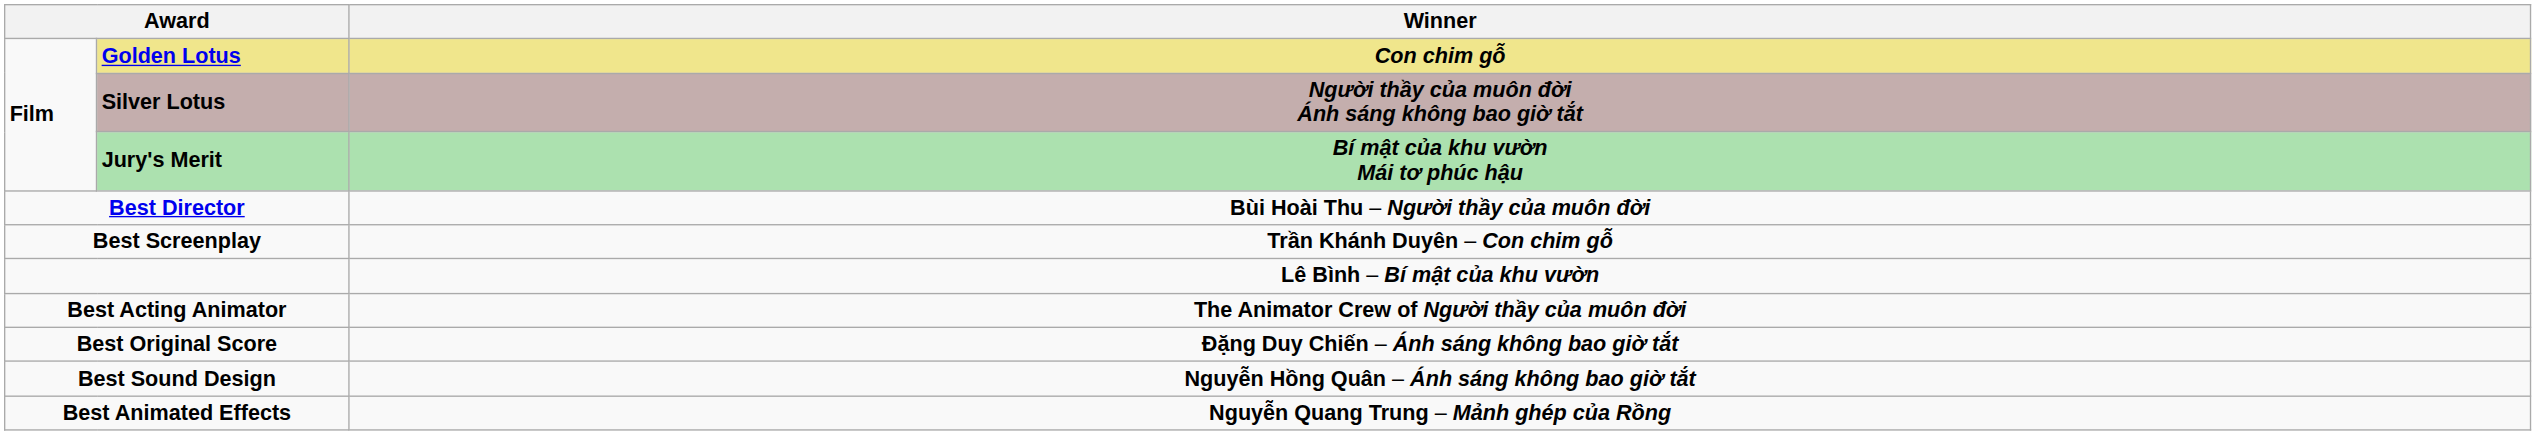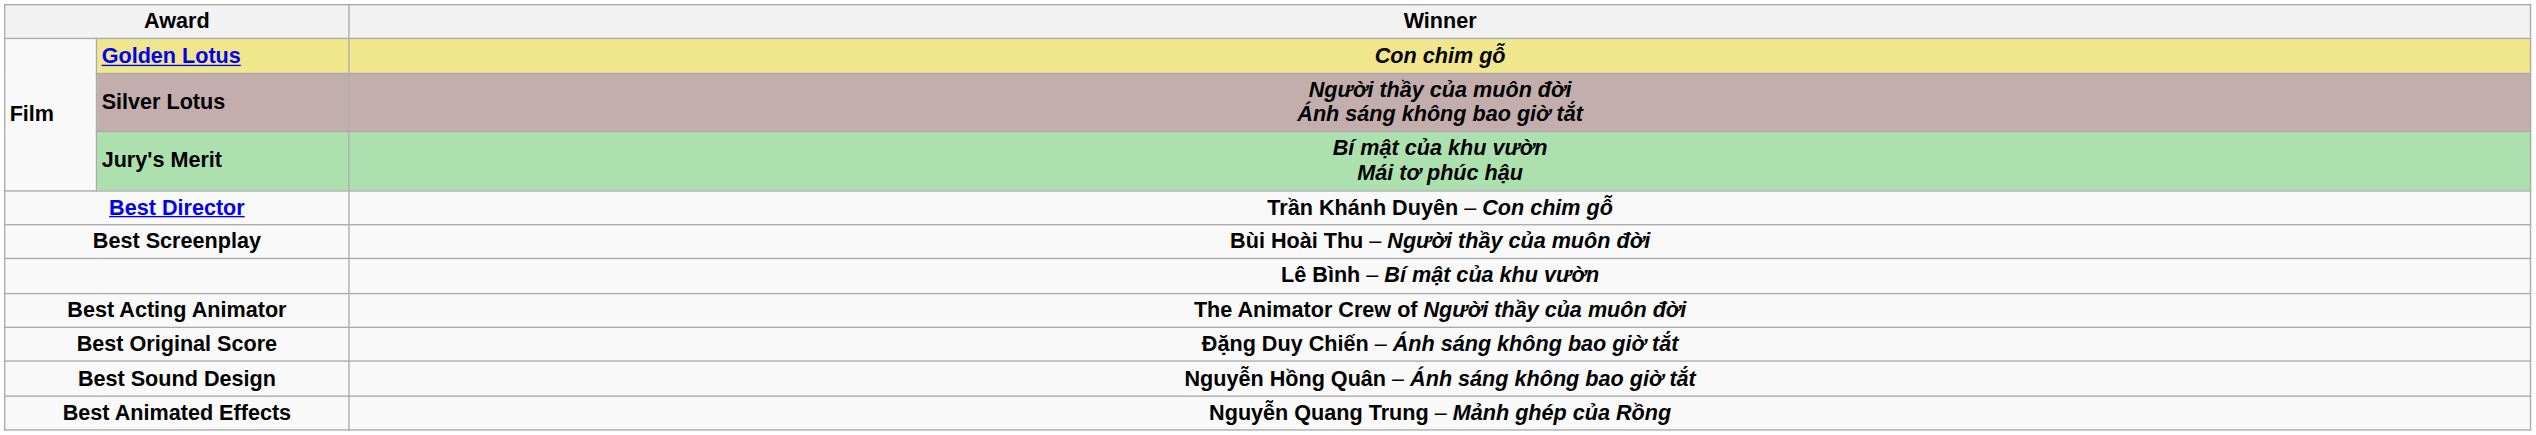 <table class=wikitable>
 <tr>
 <th width="12%" colspan="2">Award</th>
 <th width="76%">Winner</th>
 </tr>
 <tr>
 <td rowspan="3"><strong>Film</strong></td>
 <td style="background:#F0E68C"><strong><a href='#'>Golden Lotus</a></strong></td>
 <td style="background:#F0E68C" align=center><strong><em>Con chim gỗ</em></strong></td>
 </tr>
 <tr>
 <td style="background:#C4AEAD"><strong>Silver Lotus</strong></td>
 <td style="background:#C4AEAD" align=center><strong><em>Người thầy của muôn đời</em></strong><br><strong><em>Ánh sáng không bao giờ tắt</em></strong></td>
 </tr>
 <tr>
 <td style="background:#ACE1AF"><strong>Jury's Merit</strong></td>
 <td style="background:#ACE1AF" align=center><strong><em>Bí mật của khu vườn</em></strong><br><strong><em>Mái tơ phúc hậu</em></strong></td>
 </tr>
 <tr>
 <td colspan="2" align=center><strong><a href='#'>Best Director</a></strong></td>
-<td align=center><strong>Bùi Hoài Thu</strong> – <strong><em>Người thầy của muôn đời</em></strong></td>
+<td align=center><strong>Trần Khánh Duyên</strong> – <strong><em>Con chim gỗ</em></strong></td>
 </tr>
 <tr>
 <td colspan="2" align=center><strong>Best Screenplay</strong></td>
-<td align=center><strong>Trần Khánh Duyên</strong> – <strong><em>Con chim gỗ</em></strong></td>
+<td align=center><strong>Bùi Hoài Thu</strong> – <strong><em>Người thầy của muôn đời</em></strong></td>
 </tr>
 <tr>
 <td colspan="2" align=center><strong></strong></td>
 <td align=center><strong>Lê Bình</strong> – <strong><em>Bí mật của khu vườn</em></strong></td>
 </tr>
 <tr>
 <td colspan="2" align=center><strong>Best Acting Animator</strong></td>
 <td align=center><strong>The Animator Crew of</strong> <strong><em>Người thầy của muôn đời</em></strong></td>
 </tr>
 <tr>
 <td colspan="2" align=center><strong>Best Original Score</strong></td>
 <td align=center><strong>Đặng Duy Chiến</strong> – <strong><em>Ánh sáng không bao giờ tắt</em></strong></td>
 </tr>
 <tr>
 <td colspan="2" align=center><strong>Best Sound Design</strong></td>
 <td align=center><strong>Nguyễn Hồng Quân</strong> – <strong><em>Ánh sáng không bao giờ tắt</em></strong></td>
 </tr>
 <tr>
 <td colspan="2" align=center><strong>Best Animated Effects</strong></td>
 <td align=center><strong>Nguyễn Quang Trung</strong> – <strong><em>Mảnh ghép của Rồng</em></strong></td>
 </tr>
 </table>
